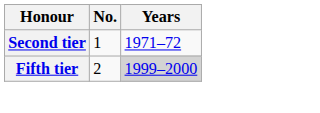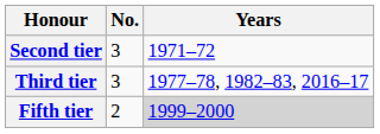 <table class="wikitable plainrowheaders">
 <tr>
 <th scope=col>Honour</th>
 <th scope=col>No.</th>
 <th scope=col>Years</th>
 </tr>
 <tr>
 <th scope=row><a href='#'>Second tier</a></th>
-<td>1</td>
+<td>3</td>
 <td><a href='#'>1971–72</a></td>
+</tr>
+<tr>
+<th scope=row><a href='#'>Third tier</a></th>
+<td>3</td>
+<td><a href='#'>1977–78</a>, <a href='#'>1982–83</a>, <a href='#'>2016–17</a></td>
 </tr>
 <tr>
 <th scope=row><a href='#'>Fifth tier</a></th>
 <td>2</td>
 <td style="background: lightgrey;"><a href='#'>1999–2000</a></td>
 </tr>
 </table>
